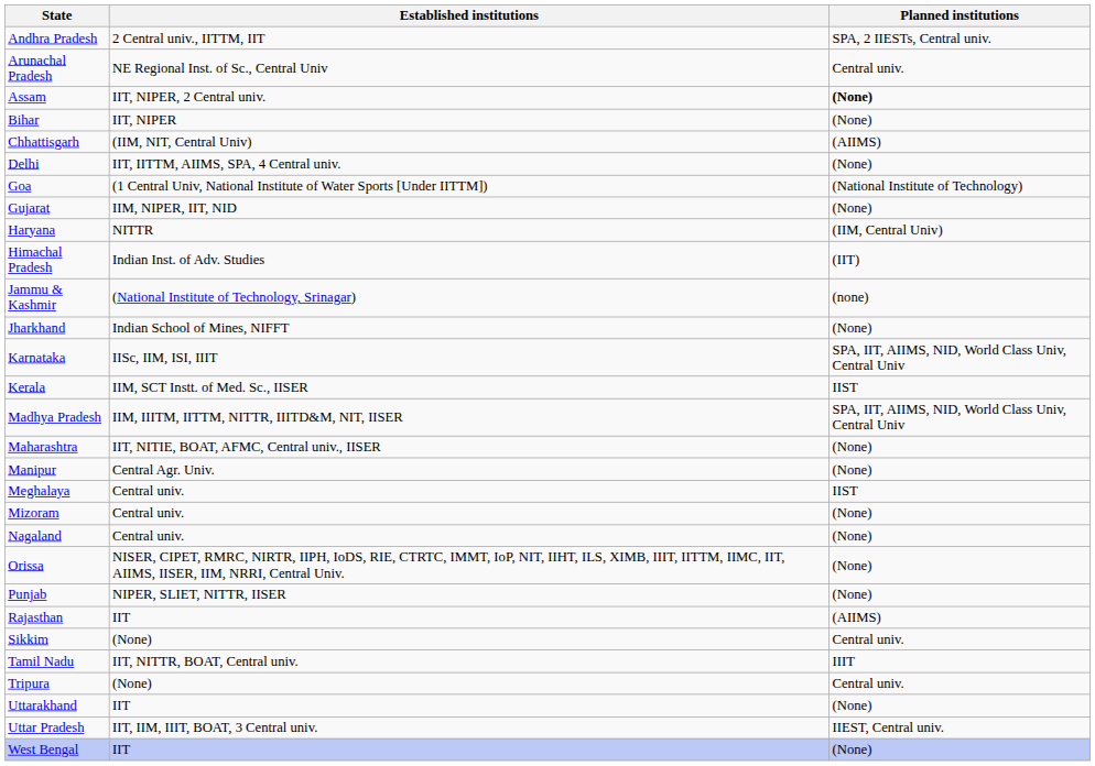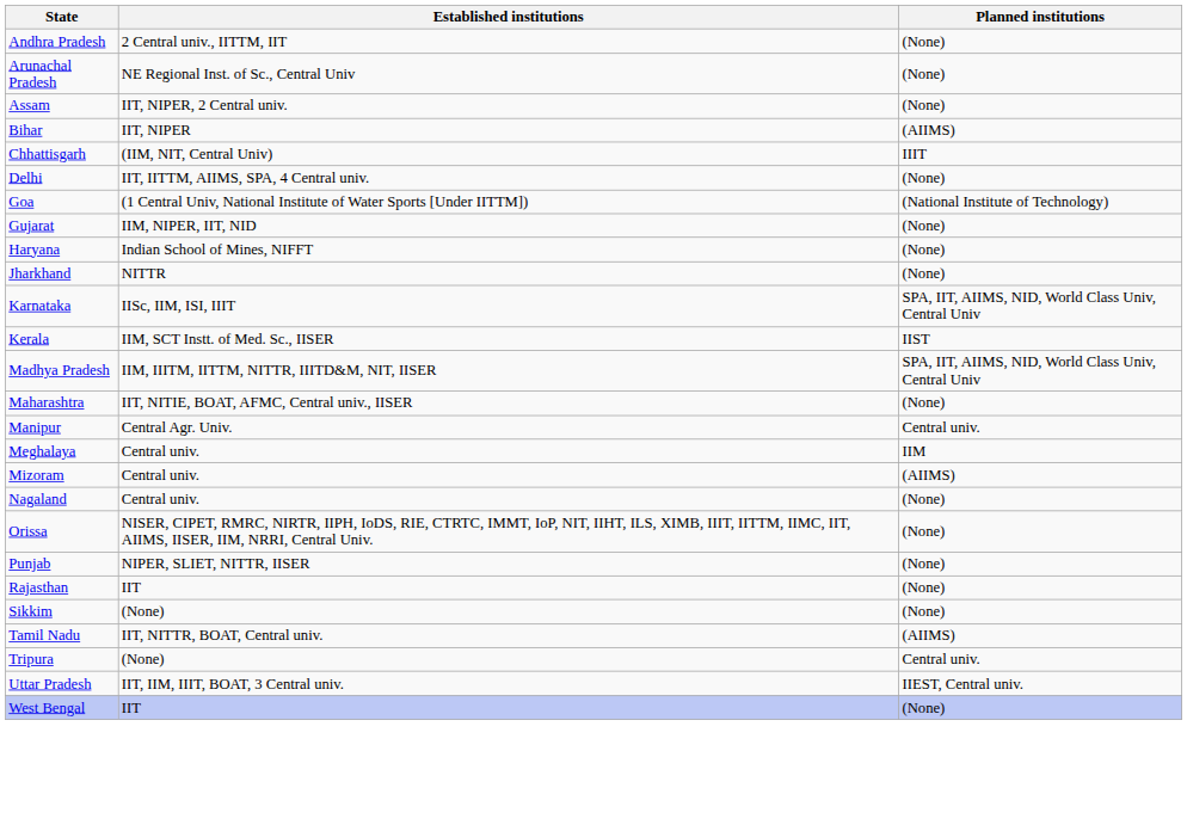 <table class="wikitable">
 <tr>
 <th>State</th>
 <th>Established institutions</th>
 <th>Planned institutions</th>
 </tr>
 <tr>
 <td><a href='#'>Andhra Pradesh</a></td>
 <td>2 Central univ., IITTM, IIT</td>
-<td>SPA, 2 IIESTs, Central univ.</td>
+<td>(None)</td>
 </tr>
 <tr>
 <td><a href='#'>Arunachal Pradesh</a></td>
 <td>NE Regional Inst. of Sc., Central Univ</td>
-<td>Central univ.</td>
+<td>(None)</td>
 </tr>
 <tr>
 <td><a href='#'>Assam</a></td>
 <td>IIT, NIPER, 2 Central univ.</td>
-<td><strong>(None)</strong></td>
+<td>(None)</td>
 </tr>
 <tr>
 <td><a href='#'>Bihar</a></td>
 <td>IIT, NIPER</td>
-<td>(None)</td>
+<td>(AIIMS)</td>
 </tr>
 <tr>
 <td><a href='#'>Chhattisgarh</a></td>
 <td>(IIM, NIT, Central Univ)</td>
-<td>(AIIMS)</td>
+<td>IIIT</td>
 </tr>
 <tr>
 <td><a href='#'>Delhi</a></td>
 <td>IIT, IITTM, AIIMS, SPA, 4 Central univ.</td>
 <td>(None)</td>
 </tr>
 <tr>
 <td><a href='#'>Goa</a></td>
 <td>(1 Central Univ, National Institute of Water Sports [Under IITTM])</td>
 <td>(National Institute of Technology)</td>
 </tr>
 <tr>
 <td><a href='#'>Gujarat</a></td>
 <td>IIM, NIPER, IIT, NID</td>
 <td>(None)</td>
 </tr>
 <tr>
 <td><a href='#'>Haryana</a></td>
-<td>NITTR</td>
-<td>(IIM, Central Univ)</td>
-</tr>
-<tr>
-<td><a href='#'>Himachal Pradesh</a></td>
-<td>Indian Inst. of Adv. Studies</td>
-<td>(IIT)</td>
-</tr>
-<tr>
-<td><a href='#'>Jammu & Kashmir</a></td>
-<td>(<a href='#'>National Institute of Technology, Srinagar</a>)</td>
-<td>(none)</td>
+<td>Indian School of Mines, NIFFT</td>
+<td>(None)</td>
 </tr>
 <tr>
 <td><a href='#'>Jharkhand</a></td>
-<td>Indian School of Mines, NIFFT</td>
+<td>NITTR</td>
 <td>(None)</td>
 </tr>
 <tr>
 <td><a href='#'>Karnataka</a></td>
 <td>IISc, IIM, ISI, IIIT</td>
 <td>SPA, IIT, AIIMS, NID, World Class Univ, Central Univ</td>
 </tr>
 <tr>
 <td><a href='#'>Kerala</a></td>
 <td>IIM, SCT Instt. of Med. Sc., IISER</td>
 <td>IIST</td>
 </tr>
 <tr>
 <td><a href='#'>Madhya Pradesh</a></td>
 <td>IIM, IIITM, IITTM, NITTR, IIITD&M, NIT, IISER</td>
 <td>SPA, IIT, AIIMS, NID, World Class Univ, Central Univ</td>
 </tr>
 <tr>
 <td><a href='#'>Maharashtra</a></td>
 <td>IIT, NITIE, BOAT, AFMC, Central univ., IISER</td>
 <td>(None)</td>
 </tr>
 <tr>
 <td><a href='#'>Manipur</a></td>
 <td>Central Agr. Univ.</td>
-<td>(None)</td>
+<td>Central univ.</td>
 </tr>
 <tr>
 <td><a href='#'>Meghalaya</a></td>
 <td>Central univ.</td>
-<td>IIST</td>
+<td>IIM</td>
 </tr>
 <tr>
 <td><a href='#'>Mizoram</a></td>
 <td>Central univ.</td>
-<td>(None)</td>
+<td>(AIIMS)</td>
 </tr>
 <tr>
 <td><a href='#'>Nagaland</a></td>
 <td>Central univ.</td>
 <td>(None)</td>
 </tr>
 <tr>
 <td><a href='#'>Orissa</a></td>
 <td>NISER, CIPET, RMRC, NIRTR, IIPH, IoDS, RIE, CTRTC, IMMT, IoP, NIT, IIHT, ILS, XIMB, IIIT, IITTM, IIMC, IIT, AIIMS, IISER, IIM, NRRI, Central Univ.</td>
 <td>(None)</td>
 </tr>
 <tr>
 <td><a href='#'>Punjab</a></td>
 <td>NIPER, SLIET, NITTR, IISER</td>
 <td>(None)</td>
 </tr>
 <tr>
 <td><a href='#'>Rajasthan</a></td>
 <td>IIT</td>
-<td>(AIIMS)</td>
+<td>(None)</td>
 </tr>
 <tr>
 <td><a href='#'>Sikkim</a></td>
 <td>(None)</td>
-<td>Central univ.</td>
+<td>(None)</td>
 </tr>
 <tr>
 <td><a href='#'>Tamil Nadu</a></td>
 <td>IIT, NITTR, BOAT, Central univ.</td>
-<td>IIIT</td>
+<td>(AIIMS)</td>
 </tr>
 <tr>
 <td><a href='#'>Tripura</a></td>
 <td>(None)</td>
 <td>Central univ.</td>
-</tr>
-<tr>
-<td><a href='#'>Uttarakhand</a></td>
-<td>IIT</td>
-<td>(None)</td>
 </tr>
 <tr>
 <td><a href='#'>Uttar Pradesh</a></td>
 <td>IIT, IIM, IIIT, BOAT, 3 Central univ.</td>
 <td>IIEST, Central univ.</td>
 </tr>
 <tr>
 <td bgcolor="#BCC8F5"><a href='#'>West Bengal</a></td>
 <td bgcolor="#BCC8F5">IIT</td>
 <td bgcolor="#BCC8F5">(None)</td>
 </tr>
 </table>
